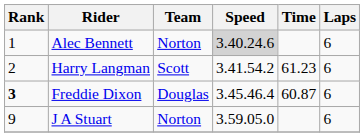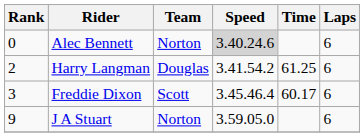 <table class="wikitable" style="font-size: 95%;">
 <tr style="background:#efefef;">
 <th>Rank</th>
 <th>Rider</th>
 <th>Team</th>
 <th>Speed</th>
 <th>Time</th>
 <th>Laps</th>
 </tr>
 <tr>
-<td>1</td>
+<td>0</td>
 <td> <a href='#'>Alec Bennett</a></td>
 <td><a href='#'>Norton</a></td>
 <td style="background: lightgrey;">3.40.24.6</td>
 <td></td>
 <td>6</td>
 </tr>
 <tr>
 <td>2</td>
 <td> <a href='#'>Harry Langman</a></td>
-<td><a href='#'>Scott</a></td>
+<td><a href='#'>Douglas</a></td>
 <td>3.41.54.2</td>
-<td>61.23</td>
+<td>61.25</td>
 <td>6</td>
 </tr>
 <tr>
-<td><strong>3</strong></td>
+<td>3</td>
 <td> <a href='#'>Freddie Dixon</a></td>
-<td><a href='#'>Douglas</a></td>
+<td><a href='#'>Scott</a></td>
 <td>3.45.46.4</td>
-<td>60.87</td>
+<td>60.17</td>
 <td>6</td>
 </tr>
 <tr>
 <td>9</td>
 <td> <a href='#'>J A Stuart</a></td>
 <td><a href='#'>Norton</a></td>
 <td>3.59.05.0</td>
 <td></td>
 <td>6</td>
 </tr>
 <tr>
 </tr>
 </table>
